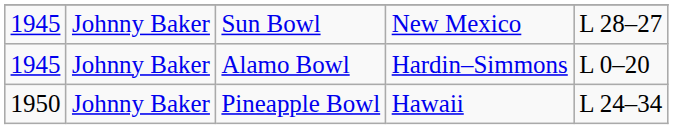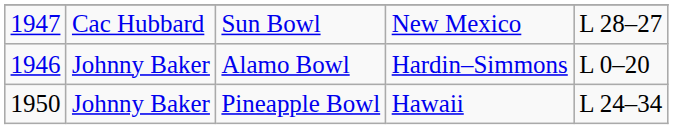 <table class="wikitable">
 <tr>
 </tr>
 <tr>
-<td><a href='#'>1945</a></td>
-<td><a href='#'>Johnny Baker</a></td>
+<td><a href='#'>1947</a></td>
+<td><a href='#'>Cac Hubbard</a></td>
 <td><a href='#'>Sun Bowl</a></td>
 <td><a href='#'>New Mexico</a></td>
 <td>L 28–27</td>
 </tr>
 <tr>
-<td><a href='#'>1945</a></td>
+<td><a href='#'>1946</a></td>
 <td><a href='#'>Johnny Baker</a></td>
 <td><a href='#'>Alamo Bowl</a></td>
 <td><a href='#'>Hardin–Simmons</a></td>
 <td>L 0–20</td>
 </tr>
 <tr>
 <td>1950</td>
 <td><a href='#'>Johnny Baker</a></td>
 <td><a href='#'>Pineapple Bowl</a></td>
 <td><a href='#'>Hawaii</a></td>
 <td>L 24–34</td>
 </tr>
 </table>
